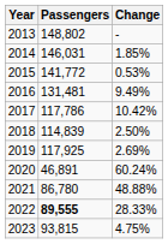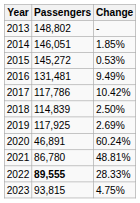 <table class="wikitable" style="font-size: 95%">
 <tr>
 <th>Year</th>
 <th>Passengers</th>
 <th>Change</th>
 </tr>
 <tr>
 <td>2013</td>
 <td>148,802</td>
 <td>-</td>
 </tr>
 <tr>
 <td>2014</td>
-<td>146,031</td>
+<td>146,051</td>
 <td> 1.85%</td>
 </tr>
 <tr>
 <td>2015</td>
-<td>141,772</td>
+<td>145,272</td>
 <td>  0.53%</td>
 </tr>
 <tr>
 <td>2016</td>
 <td>131,481</td>
 <td> 9.49%</td>
 </tr>
 <tr>
 <td>2017</td>
 <td>117,786</td>
 <td> 10.42%</td>
 </tr>
 <tr>
 <td>2018</td>
 <td>114,839</td>
 <td> 2.50%</td>
 </tr>
 <tr>
 <td>2019</td>
 <td>117,925</td>
 <td> 2.69%</td>
 </tr>
 <tr>
 <td>2020</td>
 <td>46,891</td>
 <td> 60.24%</td>
 </tr>
 <tr>
 <td>2021</td>
 <td>86,780</td>
-<td> 48.88%</td>
+<td> 48.81%</td>
 </tr>
 <tr>
 <td>2022</td>
 <td><strong>89,555</strong></td>
 <td> 28.33%</td>
 </tr>
 <tr>
 <td>2023</td>
 <td>93,815</td>
 <td> 4.75%</td>
 </tr>
 </table>
